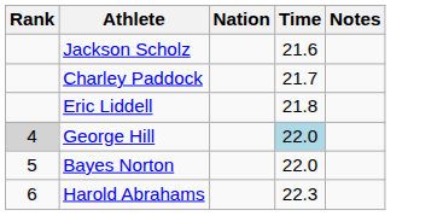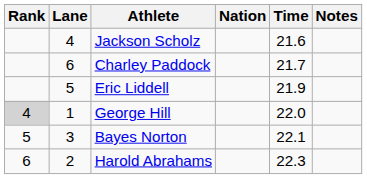 <table class="wikitable sortable" style="text-align:center">
 <tr>
 <th>Rank</th>
+<th>Lane</th>
 <th>Athlete</th>
 <th>Nation</th>
 <th>Time</th>
 <th>Notes</th>
 </tr>
 <tr>
 <td></td>
+<td>4</td>
 <td align="left"><a href='#'>Jackson Scholz</a></td>
 <td align="left"></td>
 <td>21.6</td>
 <td></td>
 </tr>
 <tr>
 <td></td>
+<td>6</td>
 <td align="left"><a href='#'>Charley Paddock</a></td>
 <td align="left"></td>
 <td>21.7</td>
 <td></td>
 </tr>
 <tr>
 <td></td>
+<td>5</td>
 <td align="left"><a href='#'>Eric Liddell</a></td>
 <td align="left"></td>
-<td>21.8</td>
+<td>21.9</td>
 <td></td>
 </tr>
 <tr>
 <td style="background: lightgrey;">4</td>
+<td>1</td>
 <td align="left"><a href='#'>George Hill</a></td>
-<td align="left"></td>
-<td style="background: lightblue;">22.0</td>
-<td></td>
-</tr>
-<tr>
-<td>5</td>
-<td align="left"><a href='#'>Bayes Norton</a></td>
 <td align="left"></td>
 <td>22.0</td>
 <td></td>
 </tr>
 <tr>
+<td>5</td>
+<td>3</td>
+<td align="left"><a href='#'>Bayes Norton</a></td>
+<td align="left"></td>
+<td>22.1</td>
+<td></td>
+</tr>
+<tr>
 <td>6</td>
+<td>2</td>
 <td align="left"><a href='#'>Harold Abrahams</a></td>
 <td align="left"></td>
 <td>22.3</td>
 <td></td>
 </tr>
 </table>
